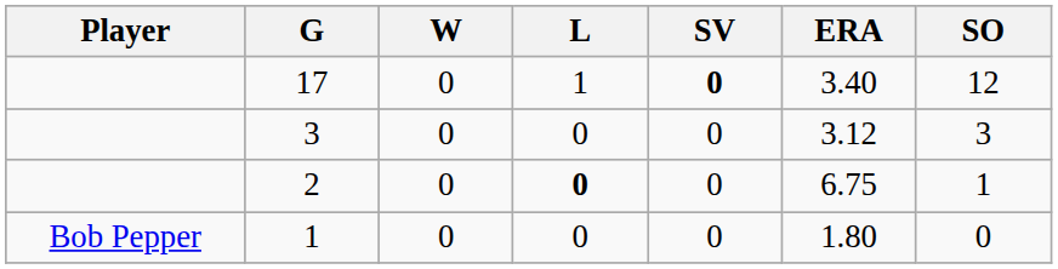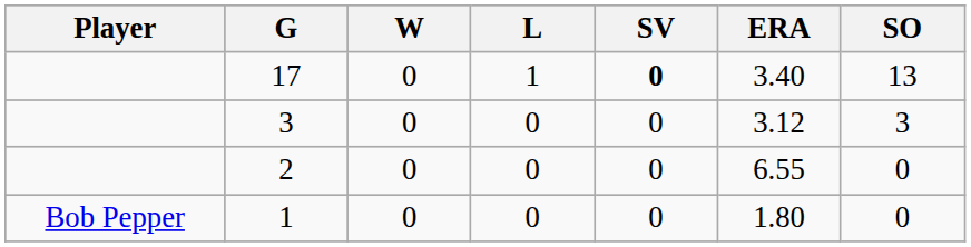 <table class="wikitable sortable">
 <tr>
 <th bgcolor="#DDDDFF" width="16%">Player</th>
 <th bgcolor="#DDDDFF" width="9%">G</th>
 <th bgcolor="#DDDDFF" width="9%">W</th>
 <th bgcolor="#DDDDFF" width="9%">L</th>
 <th bgcolor="#DDDDFF" width="9%">SV</th>
 <th bgcolor="#DDDDFF" width="9%">ERA</th>
 <th bgcolor="#DDDDFF" width="9%">SO</th>
 </tr>
 <tr align="center">
 <td></td>
 <td>17</td>
 <td>0</td>
 <td>1</td>
 <td><strong>0</strong></td>
 <td>3.40</td>
-<td>12</td>
+<td>13</td>
 </tr>
 <tr align="center">
 <td></td>
 <td>3</td>
 <td>0</td>
 <td>0</td>
 <td>0</td>
 <td>3.12</td>
 <td>3</td>
 </tr>
 <tr align="center">
 <td></td>
 <td>2</td>
 <td>0</td>
-<td><strong>0</strong></td>
 <td>0</td>
-<td>6.75</td>
-<td>1</td>
+<td>0</td>
+<td>6.55</td>
+<td>0</td>
 </tr>
 <tr align="center">
 <td><a href='#'>Bob Pepper</a></td>
 <td>1</td>
 <td>0</td>
 <td>0</td>
 <td>0</td>
 <td>1.80</td>
 <td>0</td>
 </tr>
 </table>
